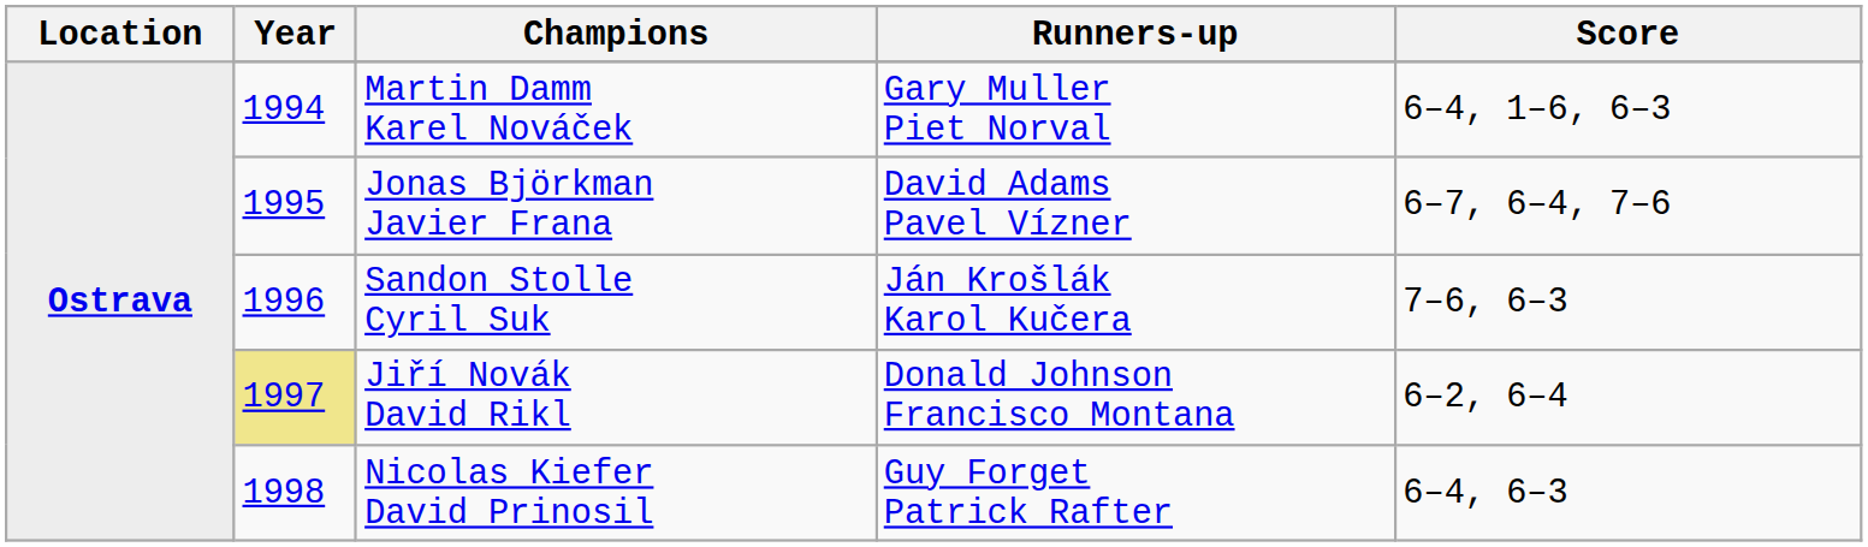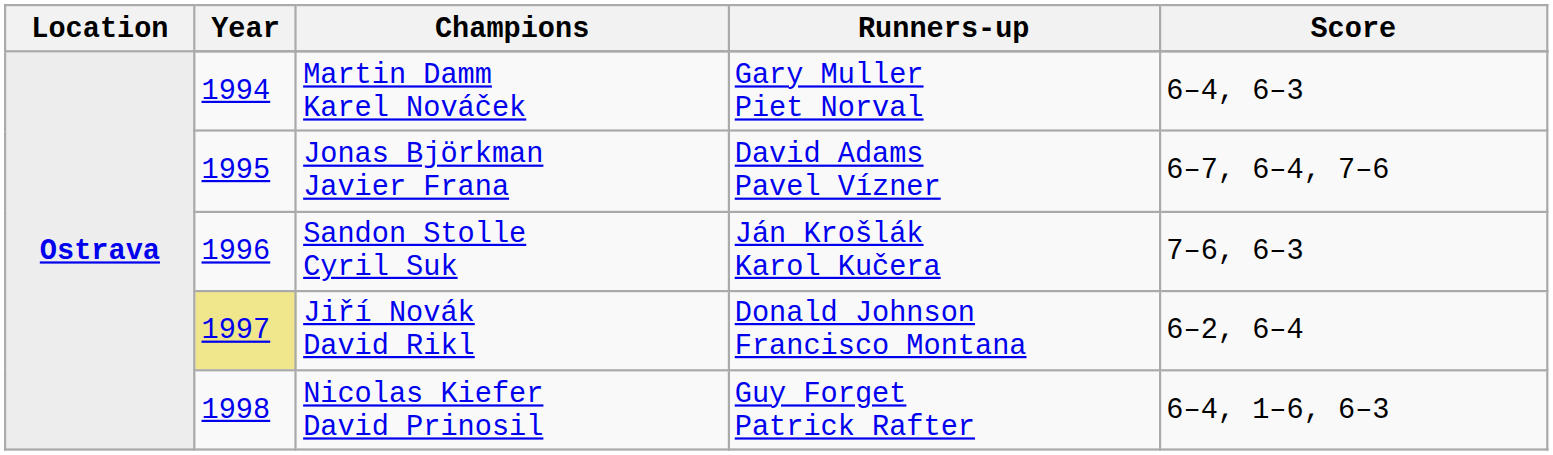 <table class="wikitable">
 <tr>
 <th style="width:80px">Location</th>
 <th style="width:40px">Year</th>
 <th style="width:190px">Champions</th>
 <th style="width:190px">Runners-up</th>
 <th style="width:170px" class="unsortable">Score</th>
 </tr>
 <tr>
 <th rowspan="6" style="background:#ededed"><a href='#'>Ostrava</a></th>
 </tr>
 <tr>
 <td><a href='#'>1994</a></td>
 <td> <a href='#'>Martin Damm</a> <br>  <a href='#'>Karel Nováček</a></td>
 <td> <a href='#'>Gary Muller</a> <br>  <a href='#'>Piet Norval</a></td>
-<td>6–4, 1–6, 6–3</td>
+<td>6–4, 6–3</td>
 </tr>
 <tr>
 <td><a href='#'>1995</a></td>
 <td> <a href='#'>Jonas Björkman</a> <br>  <a href='#'>Javier Frana</a></td>
 <td> <a href='#'>David Adams</a> <br>  <a href='#'>Pavel Vízner</a></td>
 <td>6–7, 6–4, 7–6</td>
 </tr>
 <tr>
 <td><a href='#'>1996</a></td>
 <td> <a href='#'>Sandon Stolle</a> <br>  <a href='#'>Cyril Suk</a></td>
 <td> <a href='#'>Ján Krošlák</a> <br>  <a href='#'>Karol Kučera</a></td>
 <td>7–6, 6–3</td>
 </tr>
 <tr>
 <td style="background: khaki;"><a href='#'>1997</a></td>
 <td> <a href='#'>Jiří Novák</a> <br>  <a href='#'>David Rikl</a></td>
 <td> <a href='#'>Donald Johnson</a> <br>  <a href='#'>Francisco Montana</a></td>
 <td>6–2, 6–4</td>
 </tr>
 <tr>
 <td><a href='#'>1998</a></td>
 <td> <a href='#'>Nicolas Kiefer</a> <br>  <a href='#'>David Prinosil</a></td>
 <td> <a href='#'>Guy Forget</a> <br>  <a href='#'>Patrick Rafter</a></td>
-<td>6–4, 6–3</td>
+<td>6–4, 1–6, 6–3</td>
 </tr>
 </table>
